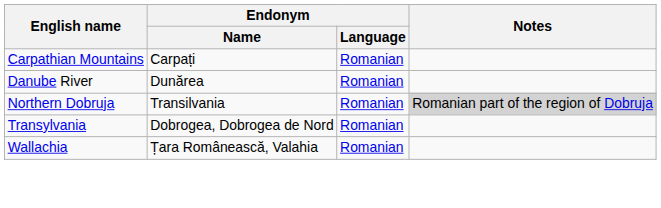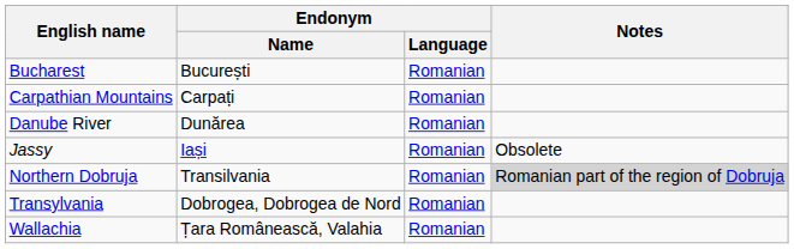 <table class="wikitable sortable mw-collapsible">
 <tr>
 <th rowspan="2">English name</th>
 <th colspan="2">Endonym</th>
 <th rowspan="2">Notes</th>
 </tr>
 <tr>
 <th>Name</th>
 <th>Language</th>
+</tr>
+<tr>
+<td><a href='#'>Bucharest</a></td>
+<td>București</td>
+<td><a href='#'>Romanian</a></td>
+<td></td>
 </tr>
 <tr>
 <td><a href='#'>Carpathian Mountains</a></td>
 <td>Carpați</td>
 <td><a href='#'>Romanian</a></td>
 <td></td>
 </tr>
 <tr>
 <td><a href='#'>Danube</a> River</td>
 <td>Dunărea</td>
 <td><a href='#'>Romanian</a></td>
 <td></td>
+</tr>
+<tr>
+<td><em>Jassy</em></td>
+<td><a href='#'>Iași</a></td>
+<td><a href='#'>Romanian</a></td>
+<td>Obsolete</td>
 </tr>
 <tr>
 <td><a href='#'>Northern Dobruja</a></td>
 <td>Transilvania</td>
 <td><a href='#'>Romanian</a></td>
 <td style="background: lightgrey;">Romanian part of the region of <a href='#'>Dobruja</a></td>
 </tr>
 <tr>
 <td><a href='#'>Transylvania</a></td>
 <td>Dobrogea, Dobrogea de Nord</td>
 <td><a href='#'>Romanian</a></td>
 <td></td>
 </tr>
 <tr>
 <td><a href='#'>Wallachia</a></td>
 <td>Țara Românească, Valahia</td>
 <td><a href='#'>Romanian</a></td>
 <td></td>
 </tr>
 </table>
